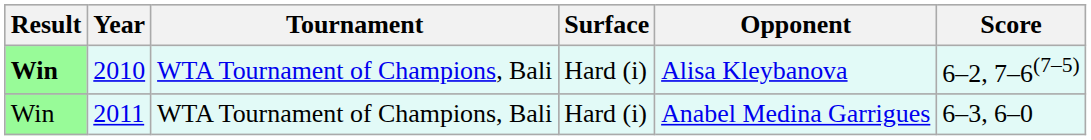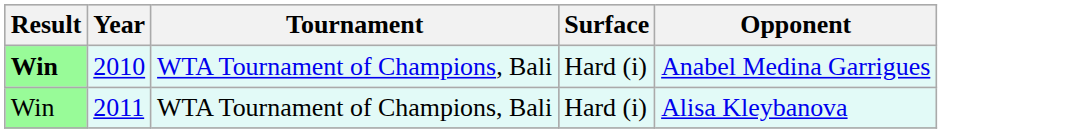 <table class="sortable wikitable">
 <tr>
 <th>Result</th>
 <th>Year</th>
 <th>Tournament</th>
 <th>Surface</th>
 <th>Opponent</th>
-<th class="unsortable">Score</th>
 </tr>
 <tr bgcolor=#E2FAF7>
 <td bgcolor=98FB98><strong>Win</strong></td>
 <td><a href='#'>2010</a></td>
 <td><a href='#'>WTA Tournament of Champions</a>, Bali</td>
 <td>Hard (i)</td>
-<td> <a href='#'>Alisa Kleybanova</a></td>
-<td>6–2, 7–6<sup>(7–5)</sup></td>
+<td> <a href='#'>Anabel Medina Garrigues</a></td>
 </tr>
 <tr bgcolor=#E2FAF7>
 <td bgcolor=98FB98>Win</td>
 <td><a href='#'>2011</a></td>
 <td>WTA Tournament of Champions, Bali</td>
 <td>Hard (i)</td>
-<td> <a href='#'>Anabel Medina Garrigues</a></td>
-<td>6–3, 6–0</td>
+<td> <a href='#'>Alisa Kleybanova</a></td>
 </tr>
 </table>
